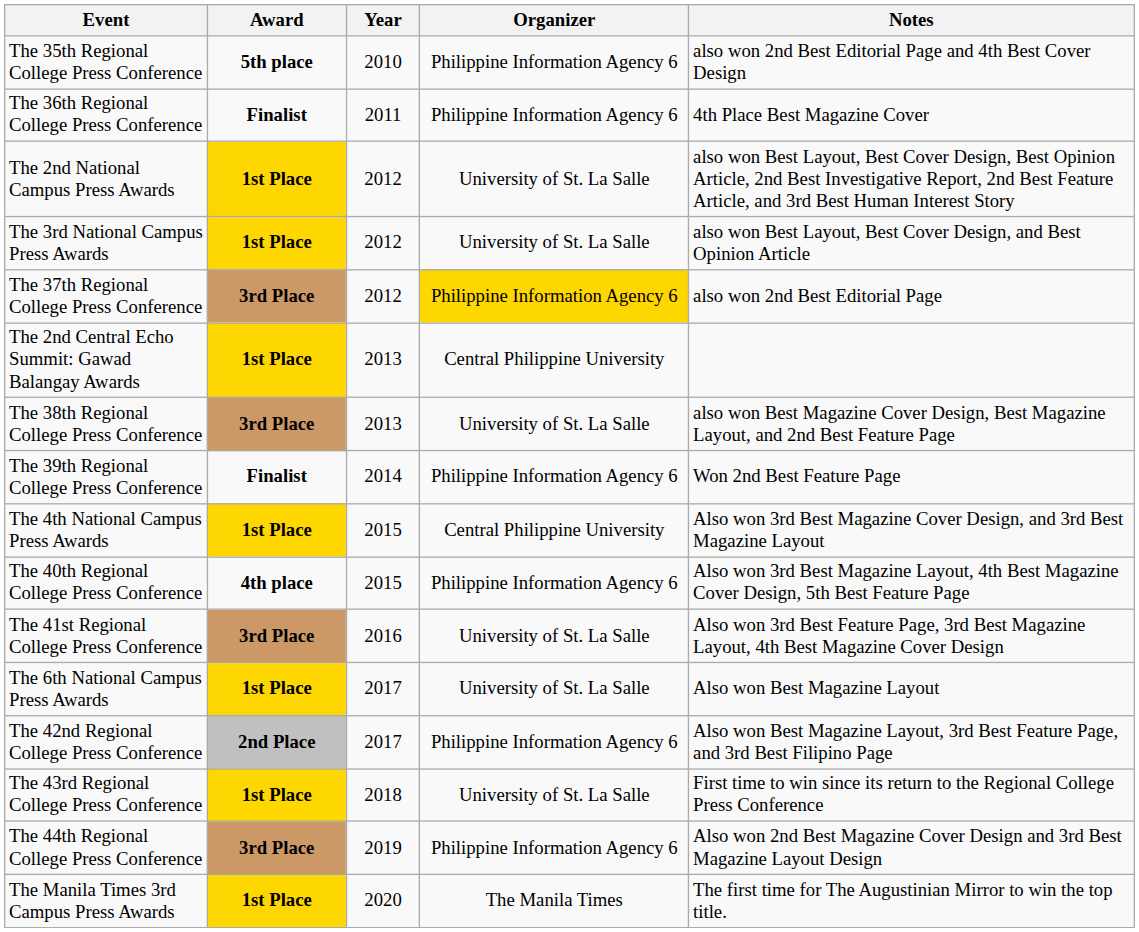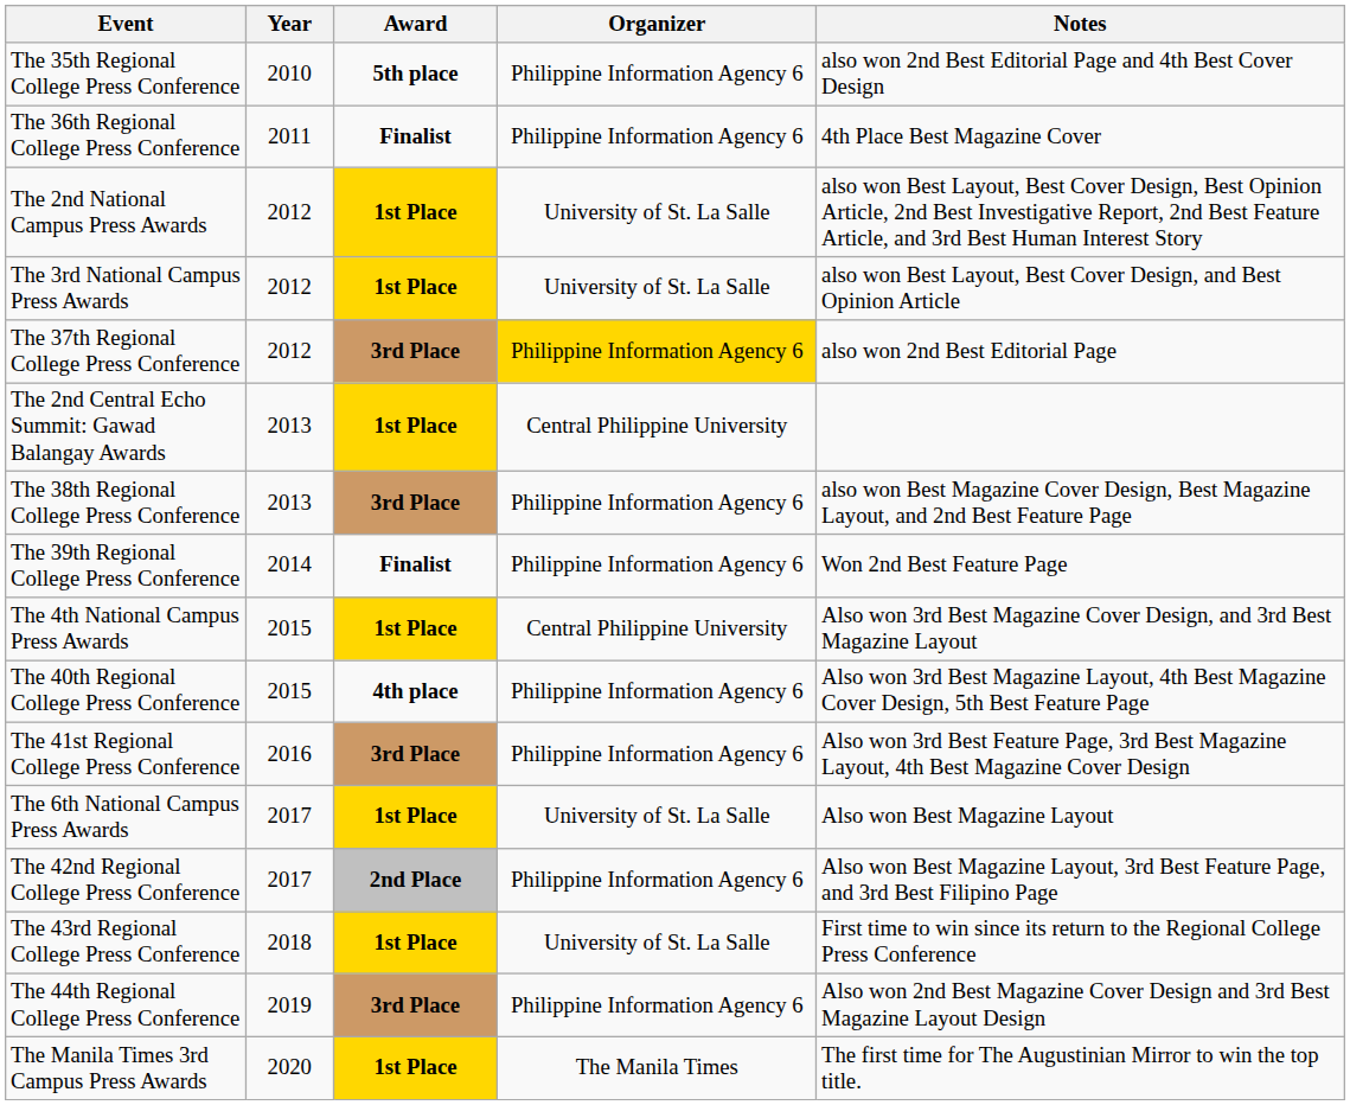 <table class="wikitable sortable" style="text-align:center; font-size:90%;">
 <tr bgcolor="#efefef">
 <th>Event</th>
+<th width=50px>Year</th>
 <th width=100px>Award</th>
-<th width=50px>Year</th>
 <th width=200px>Organizer</th>
 <th>Notes</th>
 </tr>
 <tr>
 <td align=left>The 35th Regional College Press Conference</td>
+<td>2010</td>
 <td bgcolor=""><strong>5th place</strong></td>
-<td>2010</td>
 <td>Philippine Information Agency 6</td>
 <td align=left>also won 2nd Best Editorial Page and 4th Best Cover Design</td>
 </tr>
 <tr>
 <td align=left>The 36th Regional College Press Conference</td>
+<td>2011</td>
 <td bgcolor=""><strong>Finalist</strong></td>
-<td>2011</td>
 <td>Philippine Information Agency 6</td>
 <td align=left>4th Place Best Magazine Cover</td>
 </tr>
 <tr>
 <td align=left>The 2nd National Campus Press Awards</td>
+<td>2012</td>
 <td bgcolor="gold"><strong>1st Place</strong></td>
-<td>2012</td>
 <td>University of St. La Salle</td>
 <td align=left>also won Best Layout, Best Cover Design, Best Opinion Article, 2nd Best Investigative Report, 2nd Best Feature Article, and 3rd Best Human Interest Story</td>
 </tr>
 <tr>
 <td align=left>The 3rd National Campus Press Awards</td>
+<td>2012</td>
 <td bgcolor="gold"><strong>1st Place</strong></td>
-<td>2012</td>
 <td>University of St. La Salle</td>
 <td align=left>also won Best Layout, Best Cover Design, and Best Opinion Article</td>
 </tr>
 <tr>
 <td align=left>The 37th Regional College Press Conference</td>
+<td>2012</td>
 <td bgcolor="#cc9966"><strong>3rd Place</strong></td>
-<td>2012</td>
 <td style="background: gold;">Philippine Information Agency 6</td>
 <td align=left>also won 2nd Best Editorial Page</td>
 </tr>
 <tr>
 <td align=left>The 2nd Central Echo Summit: Gawad Balangay Awards</td>
+<td>2013</td>
 <td bgcolor="gold"><strong>1st Place</strong></td>
-<td>2013</td>
 <td>Central Philippine University</td>
 <td></td>
 </tr>
 <tr>
 <td align=left>The 38th Regional College Press Conference</td>
+<td>2013</td>
 <td bgcolor="#cc9966"><strong>3rd Place</strong></td>
-<td>2013</td>
-<td>University of St. La Salle</td>
+<td>Philippine Information Agency 6</td>
 <td align=left>also won Best Magazine Cover Design, Best Magazine Layout, and 2nd Best Feature Page</td>
 </tr>
 <tr>
 <td align=left>The 39th Regional College Press Conference</td>
+<td>2014</td>
 <td bgcolor=""><strong>Finalist</strong></td>
-<td>2014</td>
 <td>Philippine Information Agency 6</td>
 <td align=left>Won 2nd Best Feature Page</td>
 </tr>
 <tr>
 <td align=left>The 4th National Campus Press Awards</td>
+<td>2015</td>
 <td bgcolor="gold"><strong>1st Place</strong></td>
-<td>2015</td>
 <td>Central Philippine University</td>
 <td align=left>Also won 3rd Best Magazine Cover Design, and 3rd Best Magazine Layout</td>
 </tr>
 <tr>
 <td align=left>The 40th Regional College Press Conference</td>
+<td>2015</td>
 <td bgcolor=""><strong>4th place</strong></td>
-<td>2015</td>
 <td>Philippine Information Agency 6</td>
 <td align=left>Also won 3rd Best Magazine Layout, 4th Best Magazine Cover Design, 5th Best Feature Page</td>
 </tr>
 <tr>
 <td align=left>The 41st Regional College Press Conference</td>
+<td>2016</td>
 <td bgcolor="#cc9966"><strong>3rd Place</strong></td>
-<td>2016</td>
-<td>University of St. La Salle</td>
+<td>Philippine Information Agency 6</td>
 <td align=left>Also won 3rd Best Feature Page, 3rd Best Magazine Layout, 4th Best Magazine Cover Design</td>
 </tr>
 <tr>
 <td align=left>The 6th National Campus Press Awards</td>
+<td>2017</td>
 <td bgcolor="gold"><strong>1st Place</strong></td>
-<td>2017</td>
 <td>University of St. La Salle</td>
 <td align=left>Also won Best Magazine Layout</td>
 </tr>
 <tr>
 <td align=left>The 42nd Regional College Press Conference</td>
+<td>2017</td>
 <td bgcolor="silver"><strong>2nd Place</strong></td>
-<td>2017</td>
 <td>Philippine Information Agency 6</td>
 <td align=left>Also won Best Magazine Layout, 3rd Best Feature Page, and 3rd Best Filipino Page</td>
 </tr>
 <tr>
 <td align=left>The 43rd Regional College Press Conference</td>
+<td>2018</td>
 <td bgcolor="gold"><strong>1st Place</strong></td>
-<td>2018</td>
 <td>University of St. La Salle</td>
 <td align=left>First time to win since its return to the Regional College Press Conference</td>
 </tr>
 <tr>
 <td align=left>The 44th Regional College Press Conference</td>
+<td>2019</td>
 <td bgcolor="#cc9966"><strong>3rd Place</strong></td>
-<td>2019</td>
 <td>Philippine Information Agency 6</td>
 <td align=left>Also won 2nd Best Magazine Cover Design and 3rd Best Magazine Layout Design</td>
 </tr>
 <tr>
 <td align=left>The Manila Times 3rd Campus Press Awards</td>
+<td>2020</td>
 <td bgcolor="gold"><strong>1st Place</strong></td>
-<td>2020</td>
 <td>The Manila Times</td>
 <td align=left>The first time for The Augustinian Mirror to win the top title.</td>
 </tr>
 </table>
